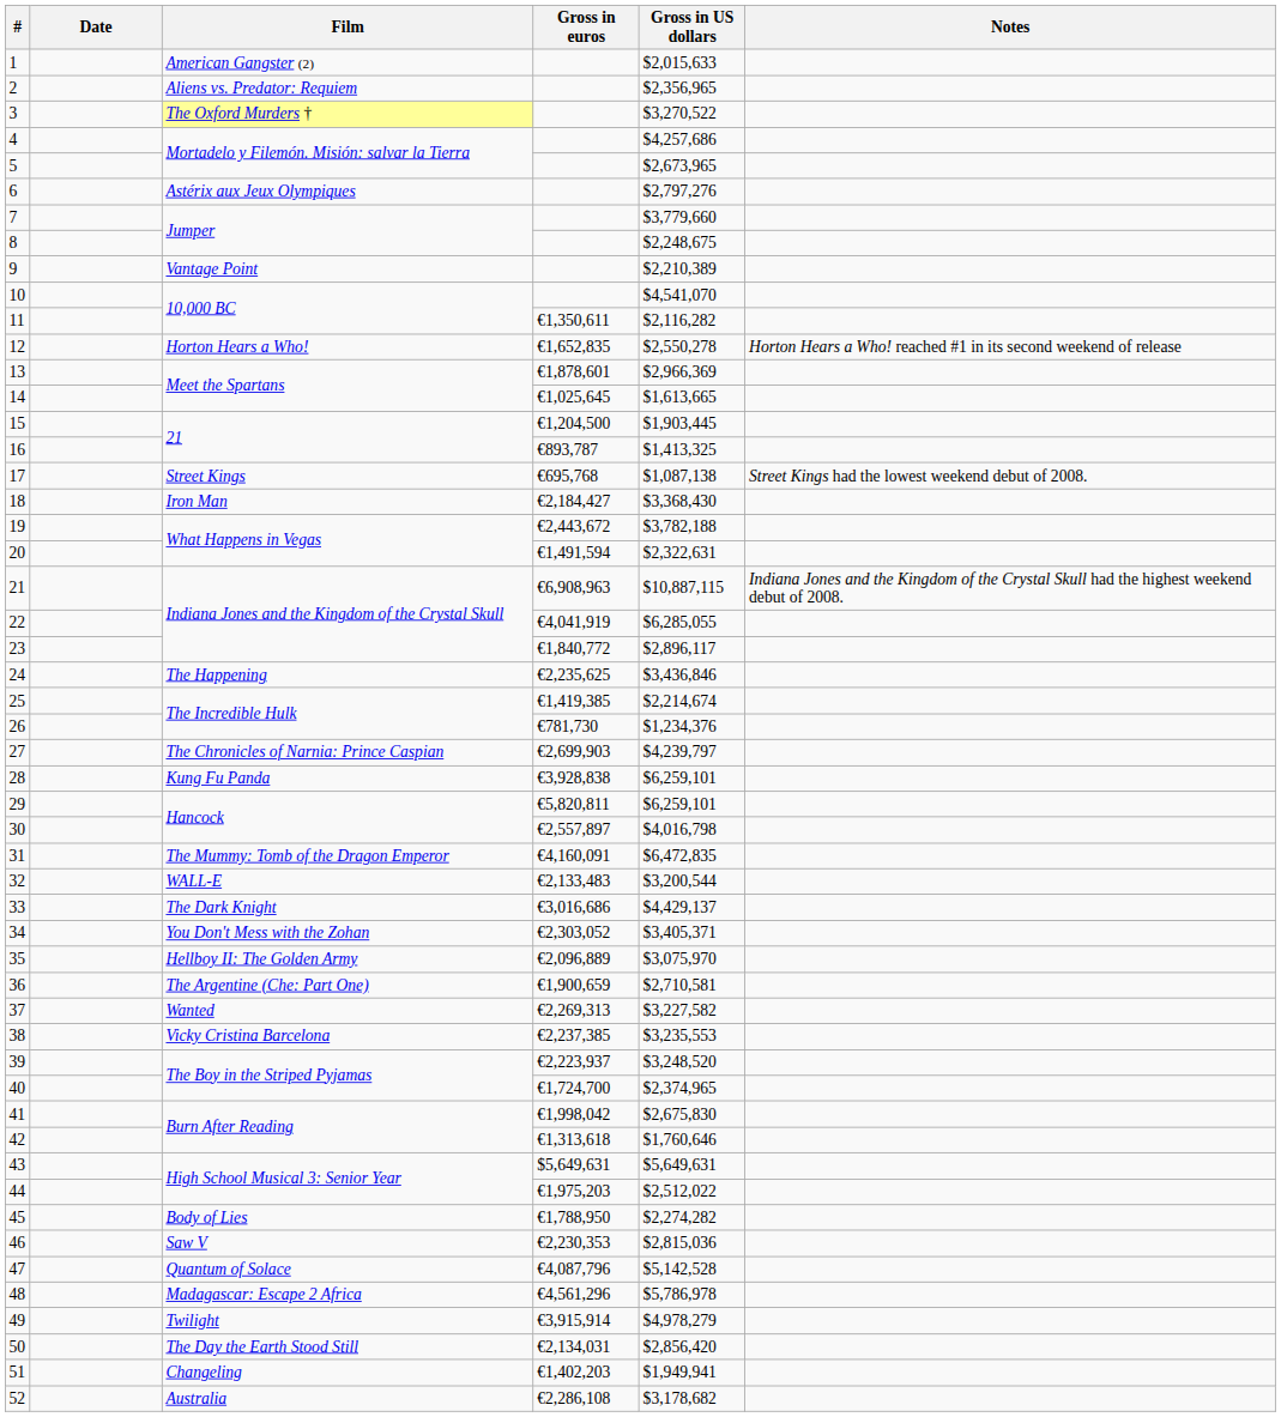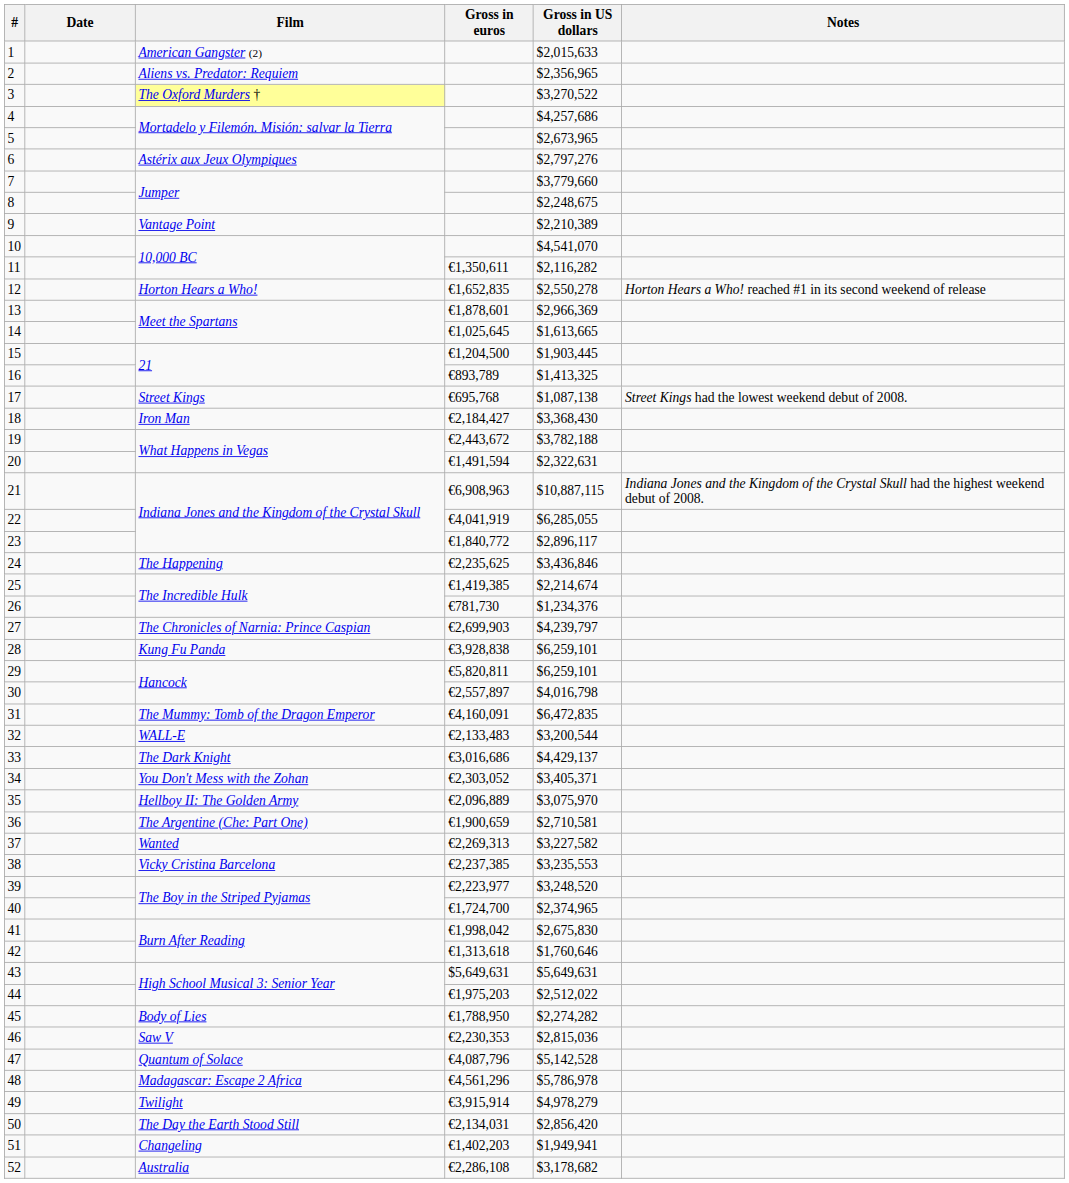 <table class="wikitable sortable">
 <tr>
 <th width="1%">#</th>
 <th width="10%">Date</th>
 <th width="28%">Film</th>
 <th width="8%">Gross in euros</th>
 <th width="8%">Gross in US dollars</th>
 <th width="40%">Notes</th>
 </tr>
 <tr>
 <td>1</td>
 <td></td>
 <td><em><a href='#'>American Gangster</a></em> <small>(2)</small></td>
 <td></td>
 <td>$2,015,633</td>
 <td></td>
 </tr>
 <tr>
 <td>2</td>
 <td></td>
 <td><em><a href='#'>Aliens vs. Predator: Requiem</a></em></td>
 <td></td>
 <td>$2,356,965</td>
 <td></td>
 </tr>
 <tr>
 <td>3</td>
 <td></td>
 <td style="background-color:#FFFF99"><em><a href='#'>The Oxford Murders</a></em> †</td>
 <td></td>
 <td>$3,270,522</td>
 <td></td>
 </tr>
 <tr>
 <td>4</td>
 <td></td>
 <td rowspan="2"><em><a href='#'>Mortadelo y Filemón. Misión: salvar la Tierra</a></em></td>
 <td></td>
 <td>$4,257,686</td>
 <td></td>
 </tr>
 <tr>
 <td>5</td>
 <td></td>
 <td></td>
 <td>$2,673,965</td>
 <td></td>
 </tr>
 <tr>
 <td>6</td>
 <td></td>
 <td><em><a href='#'>Astérix aux Jeux Olympiques</a></em></td>
 <td></td>
 <td>$2,797,276</td>
 <td></td>
 </tr>
 <tr>
 <td>7</td>
 <td></td>
 <td rowspan="2"><em><a href='#'>Jumper</a></em></td>
 <td></td>
 <td>$3,779,660</td>
 <td></td>
 </tr>
 <tr>
 <td>8</td>
 <td></td>
 <td></td>
 <td>$2,248,675</td>
 <td></td>
 </tr>
 <tr>
 <td>9</td>
 <td></td>
 <td><em><a href='#'>Vantage Point</a></em></td>
 <td></td>
 <td>$2,210,389</td>
 <td></td>
 </tr>
 <tr>
 <td>10</td>
 <td></td>
 <td rowspan="2"><em><a href='#'>10,000 BC</a></em></td>
 <td></td>
 <td>$4,541,070</td>
 <td></td>
 </tr>
 <tr>
 <td>11</td>
 <td></td>
 <td>€1,350,611</td>
 <td>$2,116,282</td>
 <td></td>
 </tr>
 <tr>
 <td>12</td>
 <td></td>
 <td><em><a href='#'>Horton Hears a Who!</a></em></td>
 <td>€1,652,835</td>
 <td>$2,550,278</td>
 <td><em>Horton Hears a Who!</em> reached #1 in its second weekend of release</td>
 </tr>
 <tr>
 <td>13</td>
 <td></td>
 <td rowspan="2"><em><a href='#'>Meet the Spartans</a></em></td>
 <td>€1,878,601</td>
 <td>$2,966,369</td>
 <td></td>
 </tr>
 <tr>
 <td>14</td>
 <td></td>
 <td>€1,025,645</td>
 <td>$1,613,665</td>
 <td></td>
 </tr>
 <tr>
 <td>15</td>
 <td></td>
 <td rowspan="2"><em><a href='#'>21</a></em></td>
 <td>€1,204,500</td>
 <td>$1,903,445</td>
 <td></td>
 </tr>
 <tr>
 <td>16</td>
 <td></td>
-<td>€893,787</td>
+<td>€893,789</td>
 <td>$1,413,325</td>
 <td></td>
 </tr>
 <tr>
 <td>17</td>
 <td></td>
 <td><em><a href='#'>Street Kings</a></em></td>
 <td>€695,768</td>
 <td>$1,087,138</td>
 <td><em>Street Kings</em> had the lowest weekend debut of 2008.</td>
 </tr>
 <tr>
 <td>18</td>
 <td></td>
 <td><em><a href='#'>Iron Man</a></em></td>
 <td>€2,184,427</td>
 <td>$3,368,430</td>
 <td></td>
 </tr>
 <tr>
 <td>19</td>
 <td></td>
 <td rowspan="2"><em><a href='#'>What Happens in Vegas</a></em></td>
 <td>€2,443,672</td>
 <td>$3,782,188</td>
 <td></td>
 </tr>
 <tr>
 <td>20</td>
 <td></td>
 <td>€1,491,594</td>
 <td>$2,322,631</td>
 <td></td>
 </tr>
 <tr>
 <td>21</td>
 <td></td>
 <td rowspan="3"><em><a href='#'>Indiana Jones and the Kingdom of the Crystal Skull</a></em></td>
 <td>€6,908,963</td>
 <td>$10,887,115</td>
 <td><em>Indiana Jones and the Kingdom of the Crystal Skull</em> had the highest weekend debut of 2008.</td>
 </tr>
 <tr>
 <td>22</td>
 <td></td>
 <td>€4,041,919</td>
 <td>$6,285,055</td>
 <td></td>
 </tr>
 <tr>
 <td>23</td>
 <td></td>
 <td>€1,840,772</td>
 <td>$2,896,117</td>
 <td></td>
 </tr>
 <tr>
 <td>24</td>
 <td></td>
 <td><em><a href='#'>The Happening</a></em></td>
 <td>€2,235,625</td>
 <td>$3,436,846</td>
 <td></td>
 </tr>
 <tr>
 <td>25</td>
 <td></td>
 <td rowspan="2"><em><a href='#'>The Incredible Hulk</a></em></td>
 <td>€1,419,385</td>
 <td>$2,214,674</td>
 <td></td>
 </tr>
 <tr>
 <td>26</td>
 <td></td>
 <td>€781,730</td>
 <td>$1,234,376</td>
 <td></td>
 </tr>
 <tr>
 <td>27</td>
 <td></td>
 <td><em><a href='#'>The Chronicles of Narnia: Prince Caspian</a></em></td>
 <td>€2,699,903</td>
 <td>$4,239,797</td>
 <td></td>
 </tr>
 <tr>
 <td>28</td>
 <td></td>
 <td><em><a href='#'>Kung Fu Panda</a></em></td>
 <td>€3,928,838</td>
 <td>$6,259,101</td>
 <td></td>
 </tr>
 <tr>
 <td>29</td>
 <td></td>
 <td rowspan="2"><em><a href='#'>Hancock</a></em></td>
 <td>€5,820,811</td>
 <td>$6,259,101</td>
 <td></td>
 </tr>
 <tr>
 <td>30</td>
 <td></td>
 <td>€2,557,897</td>
 <td>$4,016,798</td>
 <td></td>
 </tr>
 <tr>
 <td>31</td>
 <td></td>
 <td><em><a href='#'>The Mummy: Tomb of the Dragon Emperor</a></em></td>
 <td>€4,160,091</td>
 <td>$6,472,835</td>
 <td></td>
 </tr>
 <tr>
 <td>32</td>
 <td></td>
 <td><em><a href='#'>WALL-E</a></em></td>
 <td>€2,133,483</td>
 <td>$3,200,544</td>
 <td></td>
 </tr>
 <tr>
 <td>33</td>
 <td></td>
 <td><em><a href='#'>The Dark Knight</a></em></td>
 <td>€3,016,686</td>
 <td>$4,429,137</td>
 <td></td>
 </tr>
 <tr>
 <td>34</td>
 <td></td>
 <td><em><a href='#'>You Don't Mess with the Zohan</a></em></td>
 <td>€2,303,052</td>
 <td>$3,405,371</td>
 <td></td>
 </tr>
 <tr>
 <td>35</td>
 <td></td>
 <td><em><a href='#'>Hellboy II: The Golden Army</a></em></td>
 <td>€2,096,889</td>
 <td>$3,075,970</td>
 <td></td>
 </tr>
 <tr>
 <td>36</td>
 <td></td>
 <td><em><a href='#'>The Argentine (Che: Part One)</a></em></td>
 <td>€1,900,659</td>
 <td>$2,710,581</td>
 <td></td>
 </tr>
 <tr>
 <td>37</td>
 <td></td>
 <td><em><a href='#'>Wanted</a></em></td>
 <td>€2,269,313</td>
 <td>$3,227,582</td>
 <td></td>
 </tr>
 <tr>
 <td>38</td>
 <td></td>
 <td><em><a href='#'>Vicky Cristina Barcelona</a></em></td>
 <td>€2,237,385</td>
 <td>$3,235,553</td>
 <td></td>
 </tr>
 <tr>
 <td>39</td>
 <td></td>
 <td rowspan="2"><em><a href='#'>The Boy in the Striped Pyjamas</a></em></td>
-<td>€2,223,937</td>
+<td>€2,223,977</td>
 <td>$3,248,520</td>
 <td></td>
 </tr>
 <tr>
 <td>40</td>
 <td></td>
 <td>€1,724,700</td>
 <td>$2,374,965</td>
 <td></td>
 </tr>
 <tr>
 <td>41</td>
 <td></td>
 <td rowspan="2"><em><a href='#'>Burn After Reading</a></em></td>
 <td>€1,998,042</td>
 <td>$2,675,830</td>
 <td></td>
 </tr>
 <tr>
 <td>42</td>
 <td></td>
 <td>€1,313,618</td>
 <td>$1,760,646</td>
 <td></td>
 </tr>
 <tr>
 <td>43</td>
 <td></td>
 <td rowspan="2"><em><a href='#'>High School Musical 3: Senior Year</a></em></td>
 <td>$5,649,631</td>
 <td>$5,649,631</td>
 <td></td>
 </tr>
 <tr>
 <td>44</td>
 <td></td>
 <td>€1,975,203</td>
 <td>$2,512,022</td>
 <td></td>
 </tr>
 <tr>
 <td>45</td>
 <td></td>
 <td><em><a href='#'>Body of Lies</a></em></td>
 <td>€1,788,950</td>
 <td>$2,274,282</td>
 <td></td>
 </tr>
 <tr>
 <td>46</td>
 <td></td>
 <td><em><a href='#'>Saw V</a></em></td>
 <td>€2,230,353</td>
 <td>$2,815,036</td>
 <td></td>
 </tr>
 <tr>
 <td>47</td>
 <td></td>
 <td><em><a href='#'>Quantum of Solace</a></em></td>
 <td>€4,087,796</td>
 <td>$5,142,528</td>
 <td></td>
 </tr>
 <tr>
 <td>48</td>
 <td></td>
 <td><em><a href='#'>Madagascar: Escape 2 Africa</a></em></td>
 <td>€4,561,296</td>
 <td>$5,786,978</td>
 <td></td>
 </tr>
 <tr>
 <td>49</td>
 <td></td>
 <td><em><a href='#'>Twilight</a></em></td>
 <td>€3,915,914</td>
 <td>$4,978,279</td>
 <td></td>
 </tr>
 <tr>
 <td>50</td>
 <td></td>
 <td><em><a href='#'>The Day the Earth Stood Still</a></em></td>
 <td>€2,134,031</td>
 <td>$2,856,420</td>
 <td></td>
 </tr>
 <tr>
 <td>51</td>
 <td></td>
 <td><em><a href='#'>Changeling</a></em></td>
 <td>€1,402,203</td>
 <td>$1,949,941</td>
 <td></td>
 </tr>
 <tr>
 <td>52</td>
 <td></td>
 <td><em><a href='#'>Australia</a></em></td>
 <td>€2,286,108</td>
 <td>$3,178,682</td>
 <td></td>
 </tr>
 </table>
